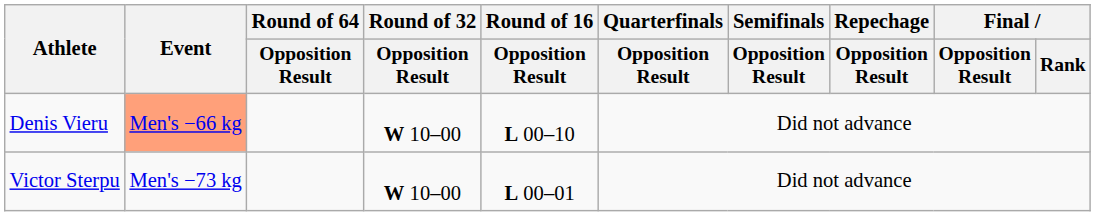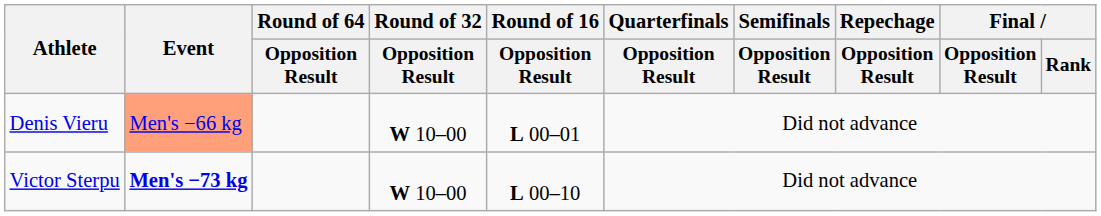 <table class="wikitable" style="font-size:90%">
 <tr>
 <th rowspan="2">Athlete</th>
 <th rowspan="2">Event</th>
 <th>Round of 64</th>
 <th>Round of 32</th>
 <th>Round of 16</th>
 <th>Quarterfinals</th>
 <th>Semifinals</th>
 <th>Repechage</th>
 <th colspan=2>Final / </th>
 </tr>
 <tr style="font-size:95%">
 <th>Opposition<br>Result</th>
 <th>Opposition<br>Result</th>
 <th>Opposition<br>Result</th>
 <th>Opposition<br>Result</th>
 <th>Opposition<br>Result</th>
 <th>Opposition<br>Result</th>
 <th>Opposition<br>Result</th>
 <th>Rank</th>
 </tr>
 <tr align=center>
 <td align=left><a href='#'>Denis Vieru</a></td>
 <td align=left style="background: lightsalmon;"><a href='#'>Men's −66 kg</a></td>
 <td></td>
 <td> <br> <strong>W</strong> 10–00</td>
-<td> <br> <strong>L</strong> 00–10</td>
+<td> <br> <strong>L</strong> 00–01</td>
 <td colspan=5>Did not advance</td>
 </tr>
 <tr align=center>
 <td align=left><a href='#'>Victor Sterpu</a></td>
-<td align=left><a href='#'>Men's −73 kg</a></td>
+<td align=left><strong><a href='#'>Men's −73 kg</a></strong></td>
 <td></td>
 <td> <br> <strong>W</strong> 10–00</td>
-<td> <br> <strong>L</strong> 00–01</td>
+<td> <br> <strong>L</strong> 00–10</td>
 <td colspan=5>Did not advance</td>
 </tr>
 </table>
